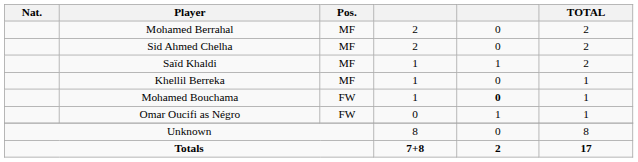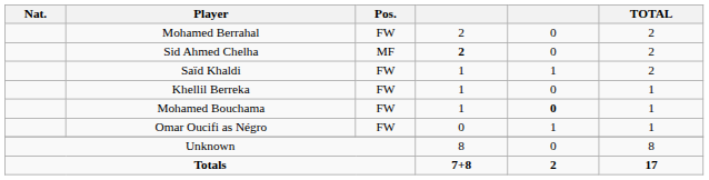 <table class="wikitable sortable alternance"  style="font-size:85%; text-align:center; line-height:14px; width:60%;">
 <tr>
 <th width=10>Nat.</th>
 <th width=140>Player</th>
 <th width=10>Pos.</th>
 <th width=40></th>
 <th width=40></th>
 <th width=40>TOTAL</th>
 </tr>
 <tr>
 <td></td>
 <td>Mohamed Berrahal</td>
-<td>MF</td>
+<td>FW</td>
 <td>2</td>
 <td>0</td>
 <td>2</td>
 </tr>
 <tr>
 <td></td>
 <td>Sid Ahmed Chelha</td>
 <td>MF</td>
-<td>2</td>
+<td><strong>2</strong></td>
 <td>0</td>
 <td>2</td>
 </tr>
 <tr>
 <td></td>
 <td>Saïd Khaldi</td>
-<td>MF</td>
+<td>FW</td>
 <td>1</td>
 <td>1</td>
 <td>2</td>
 </tr>
 <tr>
 <td></td>
 <td>Khellil Berreka</td>
-<td>MF</td>
+<td>FW</td>
 <td>1</td>
 <td>0</td>
 <td>1</td>
 </tr>
 <tr>
 <td></td>
 <td>Mohamed Bouchama</td>
 <td>FW</td>
 <td>1</td>
 <td><strong>0</strong></td>
 <td>1</td>
 </tr>
 <tr>
 <td></td>
 <td>Omar Oucifi as Négro</td>
 <td>FW</td>
 <td>0</td>
 <td>1</td>
 <td>1</td>
 </tr>
 <tr>
 </tr>
 <tr class="sortbottom">
 <td colspan="3">Unknown</td>
 <td>8</td>
 <td>0</td>
 <td>8</td>
 </tr>
 <tr class="sortbottom">
 <td colspan="3"><strong>Totals</strong></td>
 <td><strong>7+8</strong></td>
 <td><strong>2</strong></td>
 <td><strong>17</strong></td>
 </tr>
 </table>
